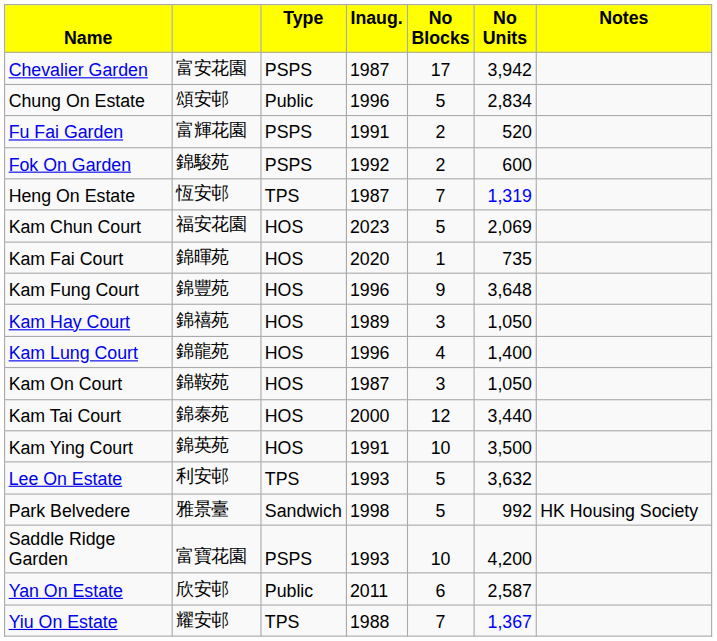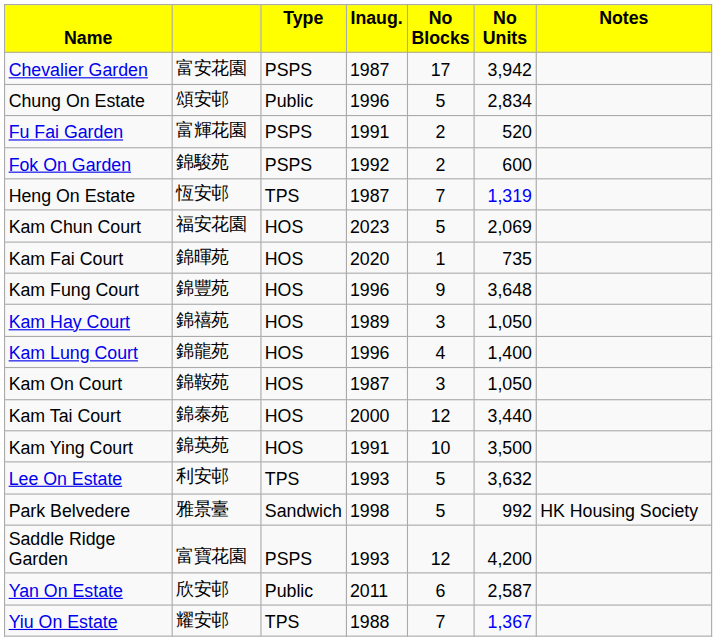 <table class="wikitable">
 <tr style="font-weight:bold;background-color:yellow" align="center" valign="top">
 <td width="143.25" Height="12.75" valign="bottom">Name</td>
 <td width="72.75" valign="top"></td>
 <td width="59.25" valign="top">Type</td>
 <td width="48" valign="top">Inaug.</td>
 <td width="48" valign="top">No Blocks</td>
 <td width="48.75" valign="bottom">No Units</td>
 <td width="150.75" valign="top">Notes</td>
 </tr>
 <tr valign="bottom">
 <td Height="12.75"><a href='#'>Chevalier Garden</a></td>
 <td>富安花園</td>
 <td>PSPS</td>
 <td>1987</td>
 <td align="center">17</td>
 <td align="right">3,942</td>
 <td></td>
 </tr>
 <tr valign="bottom">
 <td Height="12.75">Chung On Estate</td>
 <td>頌安邨</td>
 <td>Public</td>
 <td>1996</td>
 <td align="center">5</td>
 <td align="right">2,834</td>
 <td></td>
 </tr>
 <tr valign="bottom">
 <td Height="12.75"><a href='#'>Fu Fai Garden</a></td>
 <td>富輝花園</td>
 <td>PSPS</td>
 <td>1991</td>
 <td align="center">2</td>
 <td align="right">520</td>
 <td></td>
 </tr>
 <tr valign="bottom">
 <td Height="12.75"><a href='#'>Fok On Garden</a></td>
 <td>錦駿苑</td>
 <td>PSPS</td>
 <td>1992</td>
 <td align="center">2</td>
 <td align="right">600</td>
 <td></td>
 </tr>
 <tr valign="bottom">
 <td Height="12.75">Heng On Estate</td>
 <td>恆安邨</td>
 <td>TPS</td>
 <td>1987</td>
 <td align="center">7</td>
 <td style="color:#0000FF" align="right">1,319</td>
 <td></td>
 </tr>
 <tr valign="bottom">
 <td Height="12.75">Kam Chun Court</td>
 <td>福安花園</td>
 <td>HOS</td>
 <td>2023</td>
 <td align="center">5</td>
 <td align="right">2,069</td>
 <td></td>
 </tr>
 <tr valign="bottom">
 <td Height="12.75">Kam Fai Court</td>
 <td>錦暉苑</td>
 <td>HOS</td>
 <td>2020</td>
 <td align="center">1</td>
 <td align="right">735</td>
 <td></td>
 </tr>
 <tr valign="bottom">
 <td Height="12.75">Kam Fung Court</td>
 <td>錦豐苑</td>
 <td>HOS</td>
 <td>1996</td>
 <td align="center">9</td>
 <td align="right">3,648</td>
 <td></td>
 </tr>
 <tr valign="bottom">
 <td Height="12.75"><a href='#'>Kam Hay Court</a></td>
 <td>錦禧苑</td>
 <td>HOS</td>
 <td>1989</td>
 <td align="center">3</td>
 <td align="right">1,050</td>
 <td></td>
 </tr>
 <tr valign="bottom">
 <td Height="12.75"><a href='#'>Kam Lung Court</a></td>
 <td>錦龍苑</td>
 <td>HOS</td>
 <td>1996</td>
 <td align="center">4</td>
 <td align="right">1,400</td>
 <td></td>
 </tr>
 <tr valign="bottom">
 <td Height="12.75">Kam On Court</td>
 <td>錦鞍苑</td>
 <td>HOS</td>
 <td>1987</td>
 <td align="center">3</td>
 <td align="right">1,050</td>
 <td></td>
 </tr>
 <tr valign="bottom">
 <td Height="12.75">Kam Tai Court</td>
 <td>錦泰苑</td>
 <td>HOS</td>
 <td>2000</td>
 <td align="center">12</td>
 <td align="right">3,440</td>
 <td></td>
 </tr>
 <tr valign="bottom">
 <td Height="12.75">Kam Ying Court</td>
 <td>錦英苑</td>
 <td>HOS</td>
 <td>1991</td>
 <td align="center">10</td>
 <td align="right">3,500</td>
 <td></td>
 </tr>
 <tr valign="bottom">
 <td Height="12.75"><a href='#'>Lee On Estate</a></td>
 <td>利安邨</td>
 <td>TPS</td>
 <td>1993</td>
 <td align="center">5</td>
 <td align="right">3,632</td>
 <td></td>
 </tr>
 <tr valign="bottom">
 <td Height="12.75">Park Belvedere</td>
 <td>雅景臺</td>
 <td>Sandwich</td>
 <td>1998</td>
 <td align="center">5</td>
 <td align="right">992</td>
 <td>HK Housing Society</td>
 </tr>
 <tr valign="bottom">
 <td Height="12.75">Saddle Ridge Garden</td>
 <td>富寶花園</td>
 <td>PSPS</td>
 <td>1993</td>
-<td align="center">10</td>
+<td align="center">12</td>
 <td align="right">4,200</td>
 <td></td>
 </tr>
 <tr valign="bottom">
 <td Height="12.75"><a href='#'>Yan On Estate</a></td>
 <td>欣安邨</td>
 <td>Public</td>
 <td>2011</td>
 <td align="center">6</td>
 <td align="right">2,587</td>
 <td></td>
 </tr>
 <tr valign="bottom">
 <td Height="12.75"><a href='#'>Yiu On Estate</a></td>
 <td>耀安邨</td>
 <td>TPS</td>
 <td>1988</td>
 <td align="center">7</td>
 <td style="color:#0000FF" align="right">1,367</td>
 <td></td>
 </tr>
 </table>
